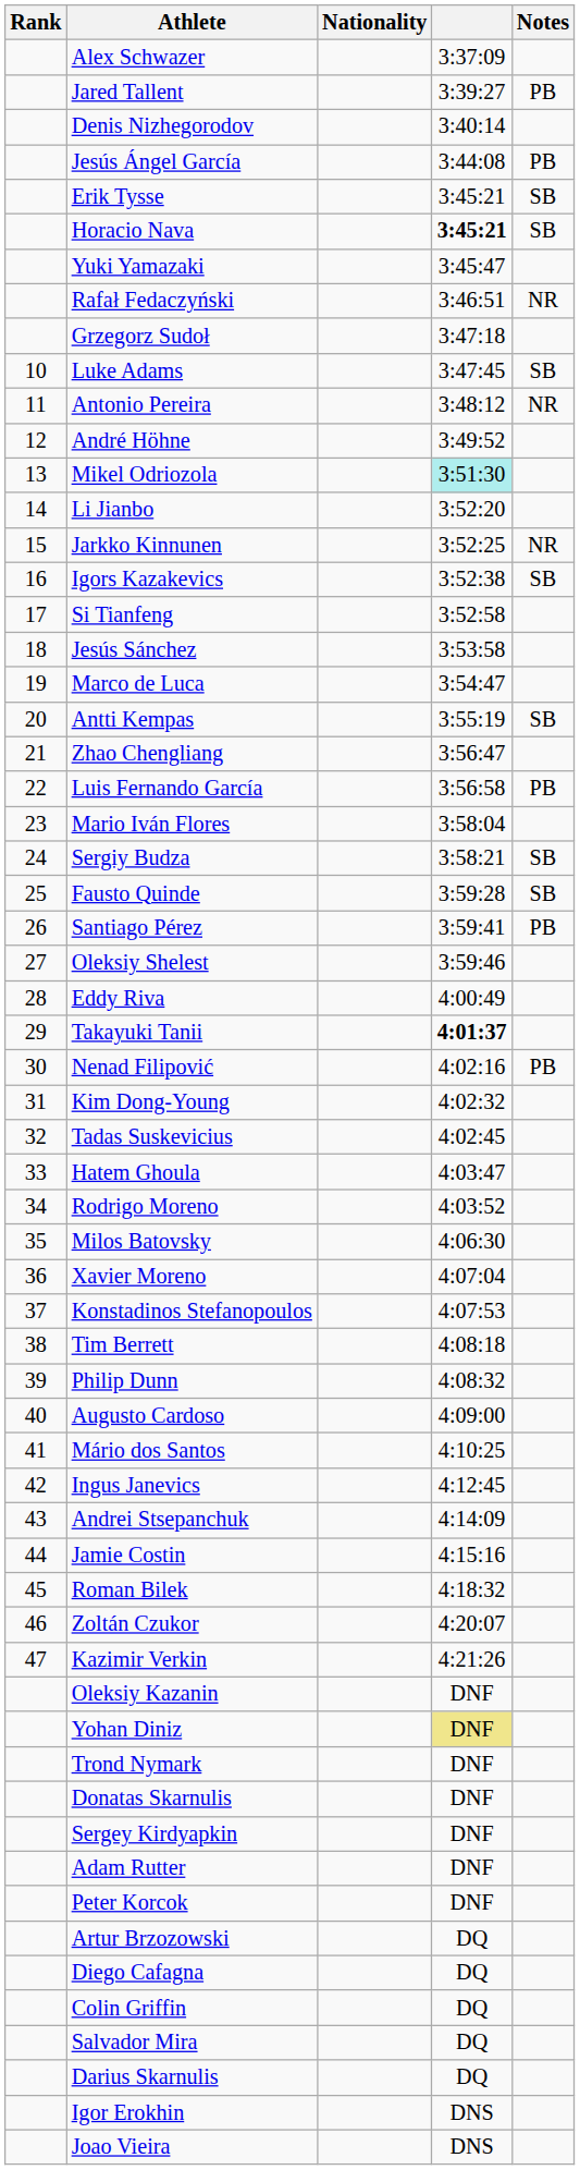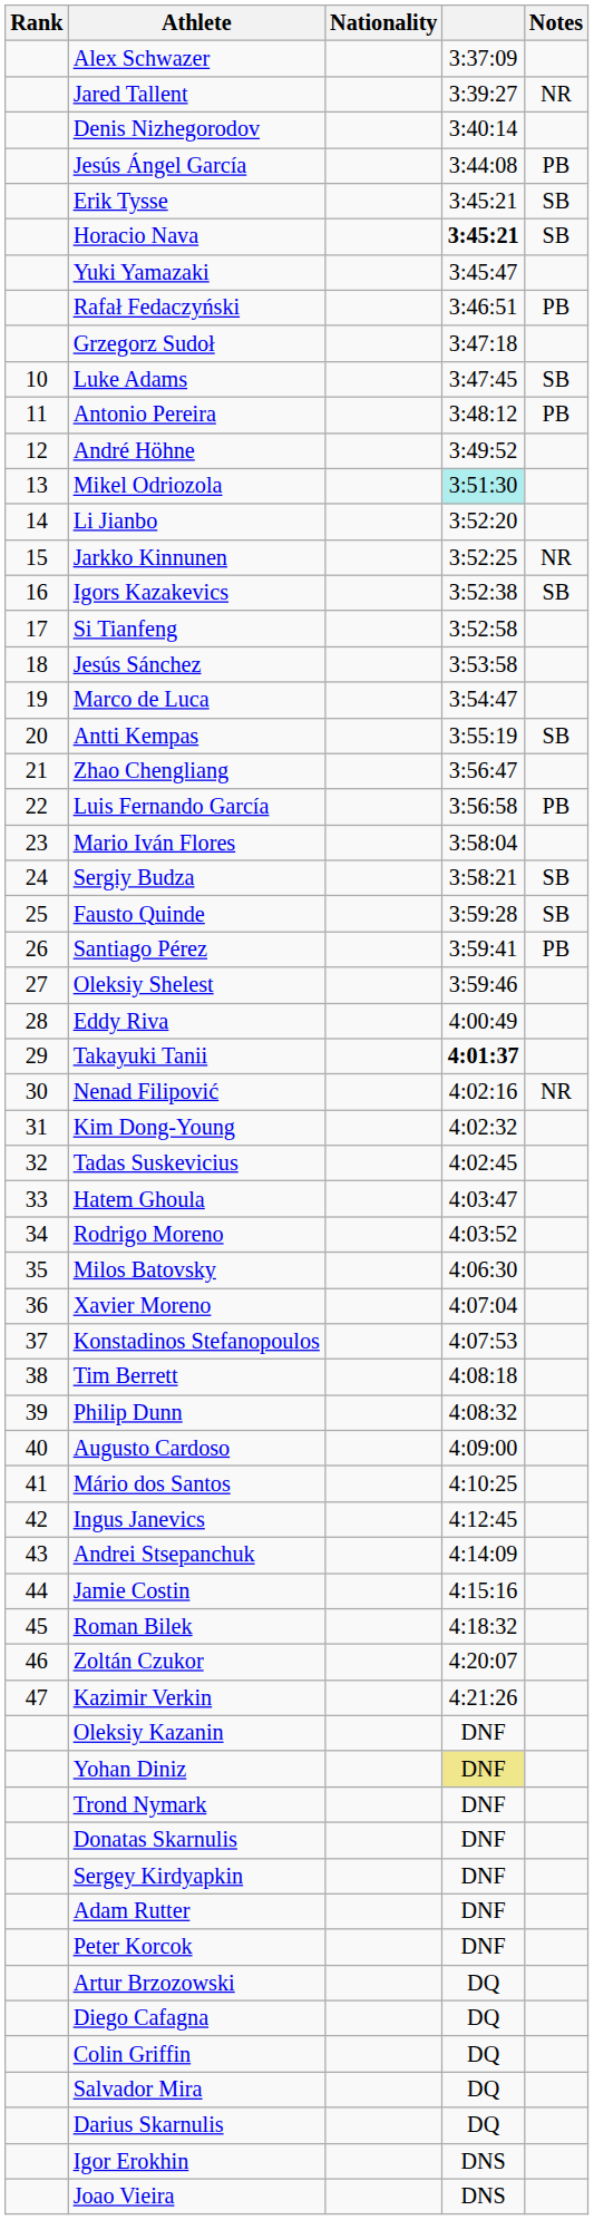 <table class="wikitable sortable" style="text-align:center">
 <tr>
 <th>Rank</th>
 <th>Athlete</th>
 <th>Nationality</th>
 <th Time></th>
 <th>Notes</th>
 </tr>
 <tr>
 <td></td>
 <td align=left><a href='#'>Alex Schwazer</a></td>
 <td align=left></td>
 <td>3:37:09</td>
 <td></td>
 </tr>
 <tr>
 <td></td>
 <td align=left><a href='#'>Jared Tallent</a></td>
 <td align=left></td>
 <td>3:39:27</td>
-<td>PB</td>
+<td>NR</td>
 </tr>
 <tr>
 <td></td>
 <td align=left><a href='#'>Denis Nizhegorodov</a></td>
 <td align=left></td>
 <td>3:40:14</td>
 <td></td>
 </tr>
 <tr>
 <td></td>
 <td align=left><a href='#'>Jesús Ángel García</a></td>
 <td align=left></td>
 <td>3:44:08</td>
 <td>PB</td>
 </tr>
 <tr>
 <td></td>
 <td align=left><a href='#'>Erik Tysse</a></td>
 <td align=left></td>
 <td>3:45:21</td>
 <td>SB</td>
 </tr>
 <tr>
 <td></td>
 <td align=left><a href='#'>Horacio Nava</a></td>
 <td align=left></td>
 <td><strong>3:45:21</strong></td>
 <td>SB</td>
 </tr>
 <tr>
 <td></td>
 <td align=left><a href='#'>Yuki Yamazaki</a></td>
 <td align=left></td>
 <td>3:45:47</td>
 <td></td>
 </tr>
 <tr>
 <td></td>
 <td align=left><a href='#'>Rafał Fedaczyński</a></td>
 <td align=left></td>
 <td>3:46:51</td>
-<td>NR</td>
+<td>PB</td>
 </tr>
 <tr>
 <td></td>
 <td align=left><a href='#'>Grzegorz Sudoł</a></td>
 <td align=left></td>
 <td>3:47:18</td>
 <td></td>
 </tr>
 <tr>
 <td>10</td>
 <td align=left><a href='#'>Luke Adams</a></td>
 <td align=left></td>
 <td>3:47:45</td>
 <td>SB</td>
 </tr>
 <tr>
 <td>11</td>
 <td align=left><a href='#'>Antonio Pereira</a></td>
 <td align=left></td>
 <td>3:48:12</td>
-<td>NR</td>
+<td>PB</td>
 </tr>
 <tr>
 <td>12</td>
 <td align=left><a href='#'>André Höhne</a></td>
 <td align=left></td>
 <td>3:49:52</td>
 <td></td>
 </tr>
 <tr>
 <td>13</td>
 <td align=left><a href='#'>Mikel Odriozola</a></td>
 <td align=left></td>
 <td style="background: paleturquoise;">3:51:30</td>
 <td></td>
 </tr>
 <tr>
 <td>14</td>
 <td align=left><a href='#'>Li Jianbo</a></td>
 <td align=left></td>
 <td>3:52:20</td>
 <td></td>
 </tr>
 <tr>
 <td>15</td>
 <td align=left><a href='#'>Jarkko Kinnunen</a></td>
 <td align=left></td>
 <td>3:52:25</td>
 <td>NR</td>
 </tr>
 <tr>
 <td>16</td>
 <td align=left><a href='#'>Igors Kazakevics</a></td>
 <td align=left></td>
 <td>3:52:38</td>
 <td>SB</td>
 </tr>
 <tr>
 <td>17</td>
 <td align=left><a href='#'>Si Tianfeng</a></td>
 <td align=left></td>
 <td>3:52:58</td>
 <td></td>
 </tr>
 <tr>
 <td>18</td>
 <td align=left><a href='#'>Jesús Sánchez</a></td>
 <td align=left></td>
 <td>3:53:58</td>
 <td></td>
 </tr>
 <tr>
 <td>19</td>
 <td align=left><a href='#'>Marco de Luca</a></td>
 <td align=left></td>
 <td>3:54:47</td>
 <td></td>
 </tr>
 <tr>
 <td>20</td>
 <td align=left><a href='#'>Antti Kempas</a></td>
 <td align=left></td>
 <td>3:55:19</td>
 <td>SB</td>
 </tr>
 <tr>
 <td>21</td>
 <td align=left><a href='#'>Zhao Chengliang</a></td>
 <td align=left></td>
 <td>3:56:47</td>
 <td></td>
 </tr>
 <tr>
 <td>22</td>
 <td align=left><a href='#'>Luis Fernando García</a></td>
 <td align=left></td>
 <td>3:56:58</td>
 <td>PB</td>
 </tr>
 <tr>
 <td>23</td>
 <td align=left><a href='#'>Mario Iván Flores</a></td>
 <td align=left></td>
 <td>3:58:04</td>
 <td></td>
 </tr>
 <tr>
 <td>24</td>
 <td align=left><a href='#'>Sergiy Budza</a></td>
 <td align=left></td>
 <td>3:58:21</td>
 <td>SB</td>
 </tr>
 <tr>
 <td>25</td>
 <td align=left><a href='#'>Fausto Quinde</a></td>
 <td align=left></td>
 <td>3:59:28</td>
 <td>SB</td>
 </tr>
 <tr>
 <td>26</td>
 <td align=left><a href='#'>Santiago Pérez</a></td>
 <td align=left></td>
 <td>3:59:41</td>
 <td>PB</td>
 </tr>
 <tr>
 <td>27</td>
 <td align=left><a href='#'>Oleksiy Shelest</a></td>
 <td align=left></td>
 <td>3:59:46</td>
 <td></td>
 </tr>
 <tr>
 <td>28</td>
 <td align=left><a href='#'>Eddy Riva</a></td>
 <td align=left></td>
 <td>4:00:49</td>
 <td></td>
 </tr>
 <tr>
 <td>29</td>
 <td align=left><a href='#'>Takayuki Tanii</a></td>
 <td align=left></td>
 <td><strong>4:01:37</strong></td>
 <td></td>
 </tr>
 <tr>
 <td>30</td>
 <td align=left><a href='#'>Nenad Filipović</a></td>
 <td align=left></td>
 <td>4:02:16</td>
-<td>PB</td>
+<td>NR</td>
 </tr>
 <tr>
 <td>31</td>
 <td align=left><a href='#'>Kim Dong-Young</a></td>
 <td align=left></td>
 <td>4:02:32</td>
 <td></td>
 </tr>
 <tr>
 <td>32</td>
 <td align=left><a href='#'>Tadas Suskevicius</a></td>
 <td align=left></td>
 <td>4:02:45</td>
 <td></td>
 </tr>
 <tr>
 <td>33</td>
 <td align=left><a href='#'>Hatem Ghoula</a></td>
 <td align=left></td>
 <td>4:03:47</td>
 <td></td>
 </tr>
 <tr>
 <td>34</td>
 <td align=left><a href='#'>Rodrigo Moreno</a></td>
 <td align=left></td>
 <td>4:03:52</td>
 <td></td>
 </tr>
 <tr>
 <td>35</td>
 <td align=left><a href='#'>Milos Batovsky</a></td>
 <td align=left></td>
 <td>4:06:30</td>
 <td></td>
 </tr>
 <tr>
 <td>36</td>
 <td align=left><a href='#'>Xavier Moreno</a></td>
 <td align=left></td>
 <td>4:07:04</td>
 <td></td>
 </tr>
 <tr>
 <td>37</td>
 <td align=left><a href='#'>Konstadinos Stefanopoulos</a></td>
 <td align=left></td>
 <td>4:07:53</td>
 <td></td>
 </tr>
 <tr>
 <td>38</td>
 <td align=left><a href='#'>Tim Berrett</a></td>
 <td align=left></td>
 <td>4:08:18</td>
 <td></td>
 </tr>
 <tr>
 <td>39</td>
 <td align=left><a href='#'>Philip Dunn</a></td>
 <td align=left></td>
 <td>4:08:32</td>
 <td></td>
 </tr>
 <tr>
 <td>40</td>
 <td align=left><a href='#'>Augusto Cardoso</a></td>
 <td align=left></td>
 <td>4:09:00</td>
 <td></td>
 </tr>
 <tr>
 <td>41</td>
 <td align=left><a href='#'>Mário dos Santos</a></td>
 <td align=left></td>
 <td>4:10:25</td>
 <td></td>
 </tr>
 <tr>
 <td>42</td>
 <td align=left><a href='#'>Ingus Janevics</a></td>
 <td align=left></td>
 <td>4:12:45</td>
 <td></td>
 </tr>
 <tr>
 <td>43</td>
 <td align=left><a href='#'>Andrei Stsepanchuk</a></td>
 <td align=left></td>
 <td>4:14:09</td>
 <td></td>
 </tr>
 <tr>
 <td>44</td>
 <td align=left><a href='#'>Jamie Costin</a></td>
 <td align=left></td>
 <td>4:15:16</td>
 <td></td>
 </tr>
 <tr>
 <td>45</td>
 <td align=left><a href='#'>Roman Bilek</a></td>
 <td align=left></td>
 <td>4:18:32</td>
 <td></td>
 </tr>
 <tr>
 <td>46</td>
 <td align=left><a href='#'>Zoltán Czukor</a></td>
 <td align=left></td>
 <td>4:20:07</td>
 <td></td>
 </tr>
 <tr>
 <td>47</td>
 <td align=left><a href='#'>Kazimir Verkin</a></td>
 <td align=left></td>
 <td>4:21:26</td>
 <td></td>
 </tr>
 <tr>
 <td></td>
 <td align=left><a href='#'>Oleksiy Kazanin</a></td>
 <td align=left></td>
 <td>DNF</td>
 <td></td>
 </tr>
 <tr>
 <td></td>
 <td align=left><a href='#'>Yohan Diniz</a></td>
 <td align=left></td>
 <td style="background: khaki;">DNF</td>
 <td></td>
 </tr>
 <tr>
 <td></td>
 <td align=left><a href='#'>Trond Nymark</a></td>
 <td align=left></td>
 <td>DNF</td>
 <td></td>
 </tr>
 <tr>
 <td></td>
 <td align=left><a href='#'>Donatas Skarnulis</a></td>
 <td align=left></td>
 <td>DNF</td>
 <td></td>
 </tr>
 <tr>
 <td></td>
 <td align=left><a href='#'>Sergey Kirdyapkin</a></td>
 <td align=left></td>
 <td>DNF</td>
 <td></td>
 </tr>
 <tr>
 <td></td>
 <td align=left><a href='#'>Adam Rutter</a></td>
 <td align=left></td>
 <td>DNF</td>
 <td></td>
 </tr>
 <tr>
 <td></td>
 <td align=left><a href='#'>Peter Korcok</a></td>
 <td align=left></td>
 <td>DNF</td>
 <td></td>
 </tr>
 <tr>
 <td></td>
 <td align=left><a href='#'>Artur Brzozowski</a></td>
 <td align=left></td>
 <td>DQ</td>
 <td></td>
 </tr>
 <tr>
 <td></td>
 <td align=left><a href='#'>Diego Cafagna</a></td>
 <td align=left></td>
 <td>DQ</td>
 <td></td>
 </tr>
 <tr>
 <td></td>
 <td align=left><a href='#'>Colin Griffin</a></td>
 <td align=left></td>
 <td>DQ</td>
 <td></td>
 </tr>
 <tr>
 <td></td>
 <td align=left><a href='#'>Salvador Mira</a></td>
 <td align=left></td>
 <td>DQ</td>
 <td></td>
 </tr>
 <tr>
 <td></td>
 <td align=left><a href='#'>Darius Skarnulis</a></td>
 <td align=left></td>
 <td>DQ</td>
 <td></td>
 </tr>
 <tr>
 <td></td>
 <td align=left><a href='#'>Igor Erokhin</a></td>
 <td align=left></td>
 <td>DNS</td>
 <td></td>
 </tr>
 <tr>
 <td></td>
 <td align=left><a href='#'>Joao Vieira</a></td>
 <td align=left></td>
 <td>DNS</td>
 <td></td>
 </tr>
 </table>
